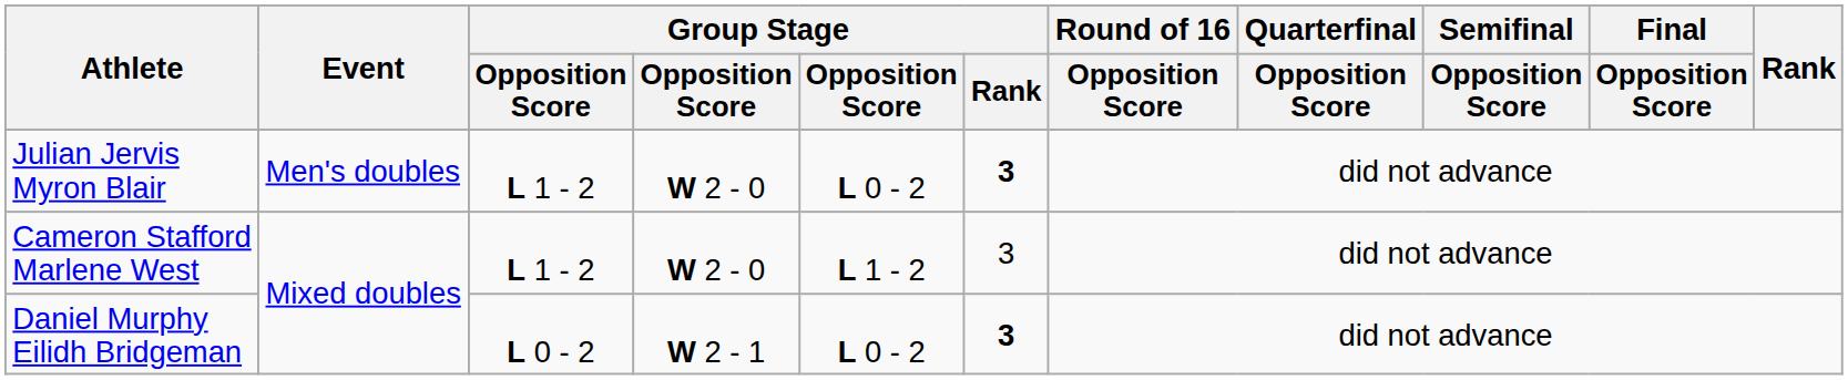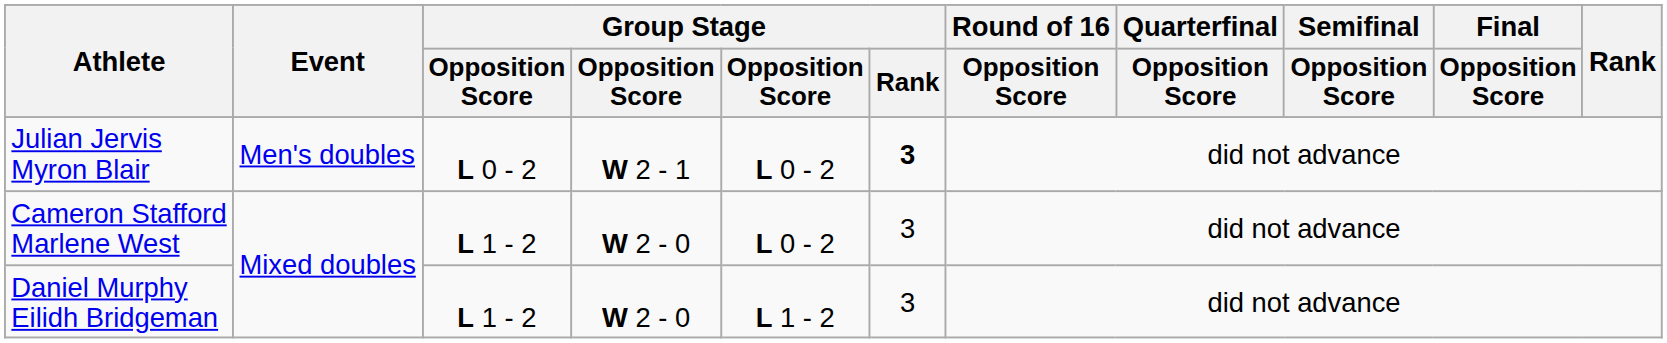 <table class="wikitable" style="font-size:90%">
 <tr>
 <th rowspan=2>Athlete</th>
 <th rowspan=2>Event</th>
 <th colspan=4>Group Stage</th>
 <th>Round of 16</th>
 <th>Quarterfinal</th>
 <th>Semifinal</th>
 <th>Final</th>
 <th rowspan=2>Rank</th>
 </tr>
 <tr style="font-size:95%">
 <th>Opposition<br>Score</th>
 <th>Opposition<br>Score</th>
 <th>Opposition<br>Score</th>
 <th>Rank</th>
 <th>Opposition<br>Score</th>
 <th>Opposition<br>Score</th>
 <th>Opposition<br>Score</th>
 <th>Opposition<br>Score</th>
 </tr>
 <tr align=center>
 <td align=left><a href='#'>Julian Jervis</a><br><a href='#'>Myron Blair</a></td>
 <td align=left><a href='#'>Men's doubles</a></td>
-<td><br><strong>L</strong> 1 - 2</td>
-<td><br><strong>W</strong> 2 - 0</td>
+<td><br><strong>L</strong> 0 - 2</td>
+<td><br><strong>W</strong> 2 - 1</td>
 <td><br><strong>L</strong> 0 - 2</td>
 <td><strong>3</strong></td>
 <td colspan=5>did not advance</td>
 </tr>
 <tr align=center>
 <td align=left><a href='#'>Cameron Stafford</a><br><a href='#'>Marlene West</a></td>
 <td align=left rowspan=2><a href='#'>Mixed doubles</a></td>
 <td><br><strong>L</strong> 1 - 2</td>
 <td><br><strong>W</strong> 2 - 0</td>
-<td><br><strong>L</strong> 1 - 2</td>
+<td><br><strong>L</strong> 0 - 2</td>
 <td>3</td>
 <td colspan=5>did not advance</td>
 </tr>
 <tr align=center>
 <td align=left><a href='#'>Daniel Murphy</a><br><a href='#'>Eilidh Bridgeman</a></td>
-<td><br><strong>L</strong> 0 - 2</td>
-<td><br><strong>W</strong> 2 - 1</td>
-<td><br><strong>L</strong> 0 - 2</td>
-<td><strong>3</strong></td>
+<td><br><strong>L</strong> 1 - 2</td>
+<td><br><strong>W</strong> 2 - 0</td>
+<td><br><strong>L</strong> 1 - 2</td>
+<td>3</td>
 <td colspan=5>did not advance</td>
 </tr>
 </table>
